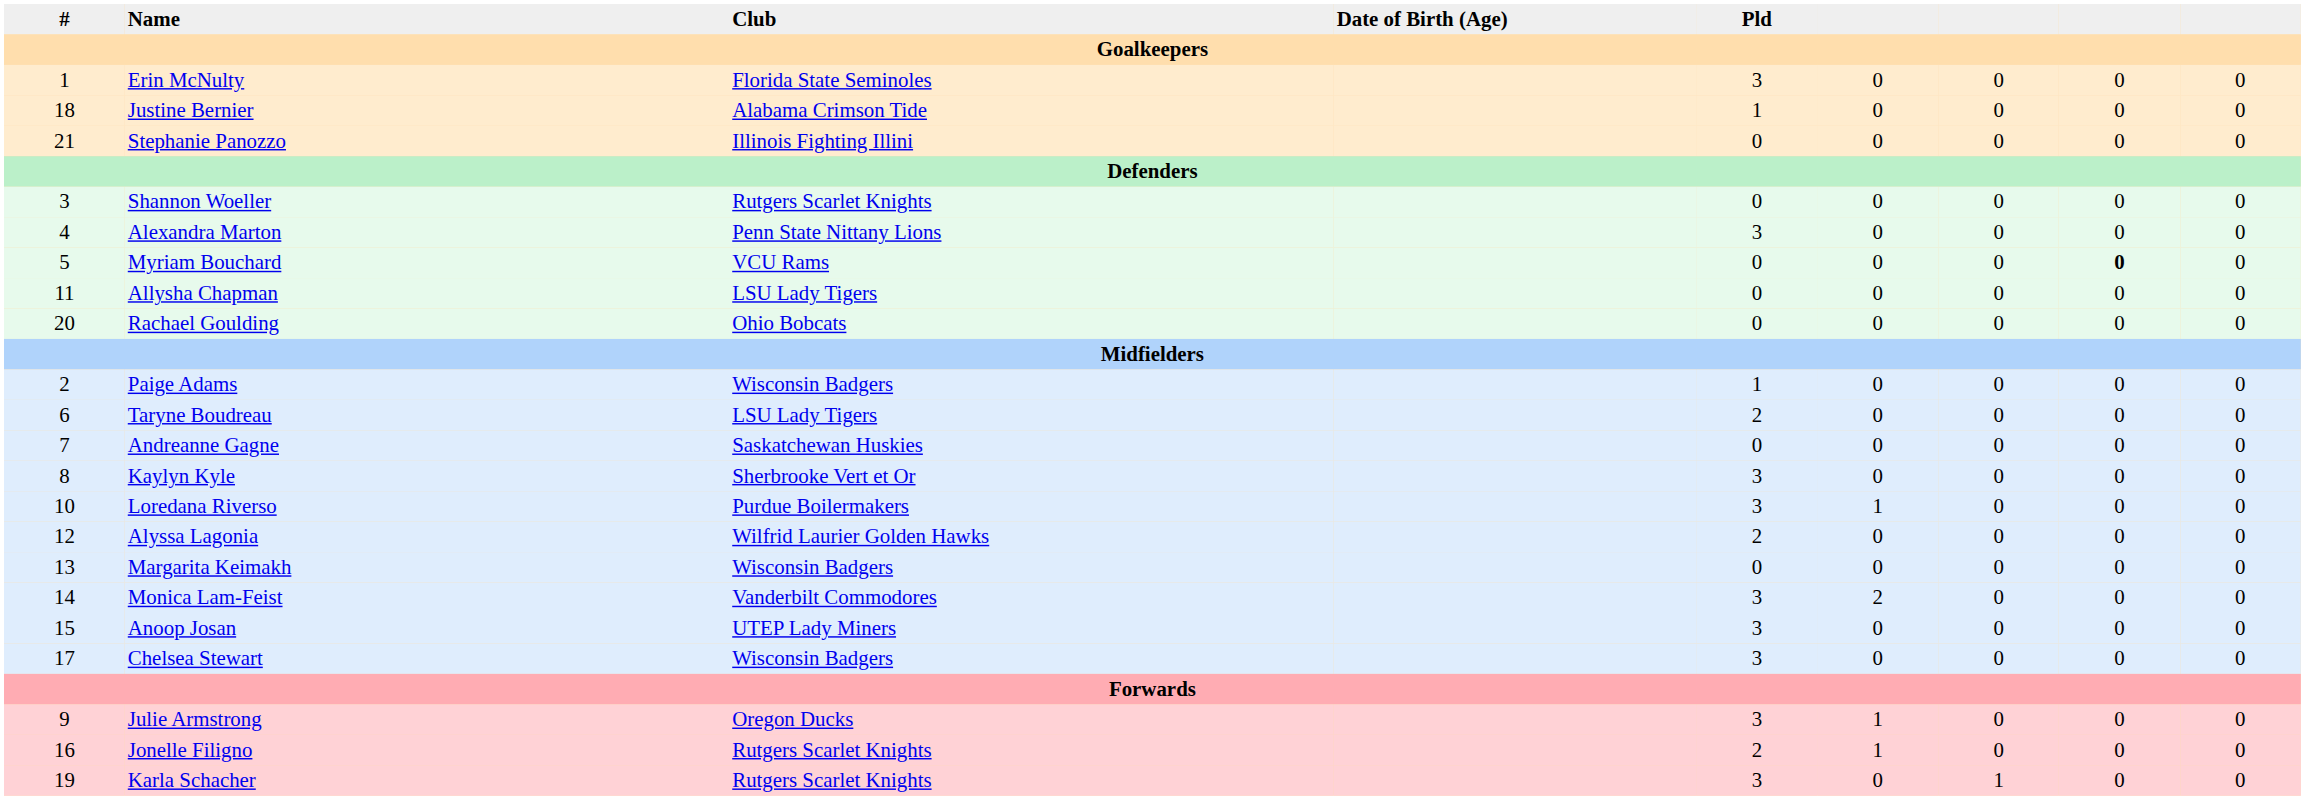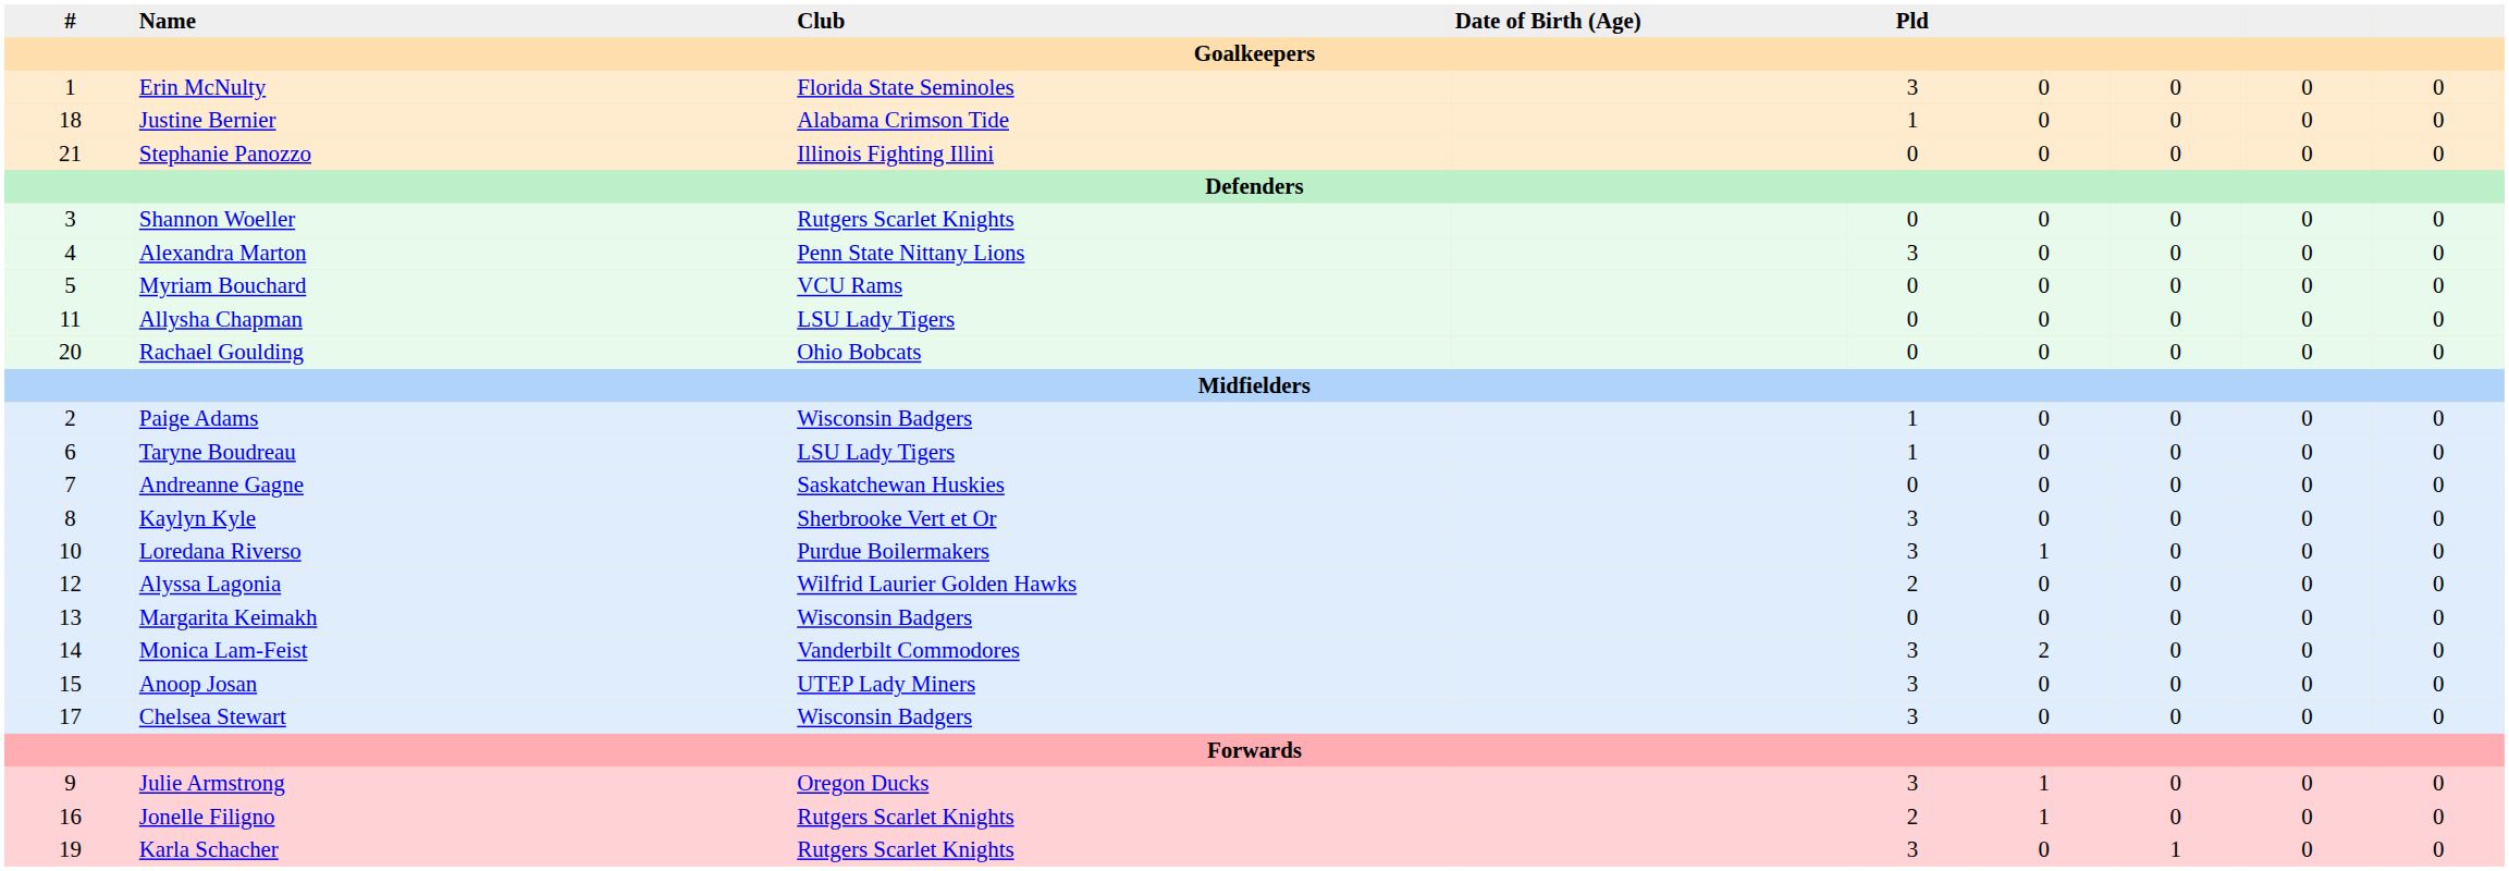 <table border=0 cellpadding=2 cellspacing=0  bgcolor=#FFDEAD style="text-align:center; font-size:90%;" width=100%>
 <tr bgcolor=#EFEFEF>
 <th width=5%>#</th>
 <th width=25% align=left>Name</th>
 <th width=25% align=left>Club</th>
 <th width=15% align=left>Date of Birth (Age)</th>
 <th width=5%>Pld</th>
 <th width=5%></th>
 <th width=5%></th>
 <th width=5%></th>
 <th width=5%></th>
 </tr>
 <tr>
 <th colspan=9 bgcolor=#FFDEAD>Goalkeepers</th>
 </tr>
 <tr bgcolor=#FFECCE>
 <td>1</td>
 <td align=left><a href='#'>Erin McNulty</a></td>
 <td align=left> <a href='#'>Florida State Seminoles</a></td>
 <td align=left></td>
 <td>3</td>
 <td>0</td>
 <td>0</td>
 <td>0</td>
 <td>0</td>
 </tr>
 <tr bgcolor=#FFECCE>
 <td>18</td>
 <td align=left><a href='#'>Justine Bernier</a></td>
 <td align=left> <a href='#'>Alabama Crimson Tide</a></td>
 <td align=left></td>
 <td>1</td>
 <td>0</td>
 <td>0</td>
 <td>0</td>
 <td>0</td>
 </tr>
 <tr bgcolor=#FFECCE>
 <td>21</td>
 <td align=left><a href='#'>Stephanie Panozzo</a></td>
 <td align=left> <a href='#'>Illinois Fighting Illini</a></td>
 <td align=left></td>
 <td>0</td>
 <td>0</td>
 <td>0</td>
 <td>0</td>
 <td>0</td>
 </tr>
 <tr>
 <th colspan=9 bgcolor=#BBF0C9>Defenders</th>
 </tr>
 <tr bgcolor=#E7FAEC>
 <td>3</td>
 <td align=left><a href='#'>Shannon Woeller</a></td>
 <td align=left> <a href='#'>Rutgers Scarlet Knights</a></td>
 <td align=left></td>
 <td>0</td>
 <td>0</td>
 <td>0</td>
 <td>0</td>
 <td>0</td>
 </tr>
 <tr bgcolor=#E7FAEC>
 <td>4</td>
 <td align=left><a href='#'>Alexandra Marton</a></td>
 <td align=left> <a href='#'>Penn State Nittany Lions</a></td>
 <td align=left></td>
 <td>3</td>
 <td>0</td>
 <td>0</td>
 <td>0</td>
 <td>0</td>
 </tr>
 <tr bgcolor=#E7FAEC>
 <td>5</td>
 <td align=left><a href='#'>Myriam Bouchard</a></td>
 <td align=left> <a href='#'>VCU Rams</a></td>
 <td align=left></td>
 <td>0</td>
 <td>0</td>
 <td>0</td>
-<td><strong>0</strong></td>
+<td>0</td>
 <td>0</td>
 </tr>
 <tr bgcolor=#E7FAEC>
 <td>11</td>
 <td align=left><a href='#'>Allysha Chapman</a></td>
 <td align=left> <a href='#'>LSU Lady Tigers</a></td>
 <td align=left></td>
 <td>0</td>
 <td>0</td>
 <td>0</td>
 <td>0</td>
 <td>0</td>
 </tr>
 <tr bgcolor=#E7FAEC>
 <td>20</td>
 <td align=left><a href='#'>Rachael Goulding</a></td>
 <td align=left> <a href='#'>Ohio Bobcats</a></td>
 <td align=left></td>
 <td>0</td>
 <td>0</td>
 <td>0</td>
 <td>0</td>
 <td>0</td>
 </tr>
 <tr>
 <th colspan=9 bgcolor=#B0D3FB>Midfielders</th>
 </tr>
 <tr bgcolor=#DFEDFD>
 <td>2</td>
 <td align=left><a href='#'>Paige Adams</a></td>
 <td align=left> <a href='#'>Wisconsin Badgers</a></td>
 <td align=left></td>
 <td>1</td>
 <td>0</td>
 <td>0</td>
 <td>0</td>
 <td>0</td>
 </tr>
 <tr bgcolor=#DFEDFD>
 <td>6</td>
 <td align=left><a href='#'>Taryne Boudreau</a></td>
 <td align=left> <a href='#'>LSU Lady Tigers</a></td>
 <td align=left></td>
-<td>2</td>
+<td>1</td>
 <td>0</td>
 <td>0</td>
 <td>0</td>
 <td>0</td>
 </tr>
 <tr bgcolor=#DFEDFD>
 <td>7</td>
 <td align=left><a href='#'>Andreanne Gagne</a></td>
 <td align=left> <a href='#'>Saskatchewan Huskies</a></td>
 <td align=left></td>
 <td>0</td>
 <td>0</td>
 <td>0</td>
 <td>0</td>
 <td>0</td>
 </tr>
 <tr bgcolor=#DFEDFD>
 <td>8</td>
 <td align=left><a href='#'>Kaylyn Kyle</a></td>
 <td align=left> <a href='#'>Sherbrooke Vert et Or</a></td>
 <td align=left></td>
 <td>3</td>
 <td>0</td>
 <td>0</td>
 <td>0</td>
 <td>0</td>
 </tr>
 <tr bgcolor=#DFEDFD>
 <td>10</td>
 <td align=left><a href='#'>Loredana Riverso</a></td>
 <td align=left> <a href='#'>Purdue Boilermakers</a></td>
 <td align=left></td>
 <td>3</td>
 <td>1</td>
 <td>0</td>
 <td>0</td>
 <td>0</td>
 </tr>
 <tr bgcolor=#DFEDFD>
 <td>12</td>
 <td align=left><a href='#'>Alyssa Lagonia</a></td>
 <td align=left> <a href='#'>Wilfrid Laurier Golden Hawks</a></td>
 <td align=left></td>
 <td>2</td>
 <td>0</td>
 <td>0</td>
 <td>0</td>
 <td>0</td>
 </tr>
 <tr bgcolor=#DFEDFD>
 <td>13</td>
 <td align=left><a href='#'>Margarita Keimakh</a></td>
 <td align=left> <a href='#'>Wisconsin Badgers</a></td>
 <td align=left></td>
 <td>0</td>
 <td>0</td>
 <td>0</td>
 <td>0</td>
 <td>0</td>
 </tr>
 <tr bgcolor=#DFEDFD>
 <td>14</td>
 <td align=left><a href='#'>Monica Lam-Feist</a></td>
 <td align=left> <a href='#'>Vanderbilt Commodores</a></td>
 <td align=left></td>
 <td>3</td>
 <td>2</td>
 <td>0</td>
 <td>0</td>
 <td>0</td>
 </tr>
 <tr bgcolor=#DFEDFD>
 <td>15</td>
 <td align=left><a href='#'>Anoop Josan</a></td>
 <td align=left> <a href='#'>UTEP Lady Miners</a></td>
 <td align=left></td>
 <td>3</td>
 <td>0</td>
 <td>0</td>
 <td>0</td>
 <td>0</td>
 </tr>
 <tr bgcolor=#DFEDFD>
 <td>17</td>
 <td align=left><a href='#'>Chelsea Stewart</a></td>
 <td align=left> <a href='#'>Wisconsin Badgers</a></td>
 <td align=left></td>
 <td>3</td>
 <td>0</td>
 <td>0</td>
 <td>0</td>
 <td>0</td>
 </tr>
 <tr bgcolor=#DFEDFD>
 </tr>
 <tr>
 <th colspan=9 bgcolor=#FFACB3>Forwards</th>
 </tr>
 <tr bgcolor=#FFD2D6>
 <td>9</td>
 <td align=left><a href='#'>Julie Armstrong</a></td>
 <td align=left> <a href='#'>Oregon Ducks</a></td>
 <td align=left></td>
 <td>3</td>
 <td>1</td>
 <td>0</td>
 <td>0</td>
 <td>0</td>
 </tr>
 <tr bgcolor=#FFD2D6>
 <td>16</td>
 <td align=left><a href='#'>Jonelle Filigno</a></td>
 <td align=left> <a href='#'>Rutgers Scarlet Knights</a></td>
 <td align=left></td>
 <td>2</td>
 <td>1</td>
 <td>0</td>
 <td>0</td>
 <td>0</td>
 </tr>
 <tr bgcolor=#FFD2D6>
 <td>19</td>
 <td align=left><a href='#'>Karla Schacher</a></td>
 <td align=left> <a href='#'>Rutgers Scarlet Knights</a></td>
 <td align=left></td>
 <td>3</td>
 <td>0</td>
 <td>1</td>
 <td>0</td>
 <td>0</td>
 </tr>
 </table>
